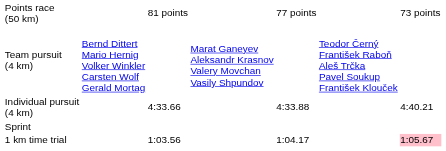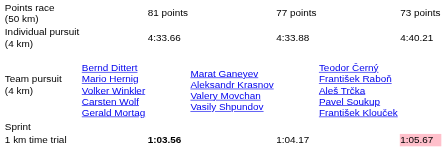 <table>
 <tr>
 <td>Points race <br> (50 km)</td>
 <td></td>
 <td>81 points</td>
 <td></td>
 <td>77 points</td>
 <td></td>
 <td>73 points</td>
 </tr>
 <tr>
+<td>Individual pursuit <br> (4 km)</td>
+<td></td>
+<td>4:33.66</td>
+<td></td>
+<td>4:33.88</td>
+<td></td>
+<td>4:40.21</td>
+</tr>
+<tr>
 <td>Team pursuit <br> (4 km)</td>
 <td><br><a href='#'>Bernd Dittert</a><br><a href='#'>Mario Hernig</a><br><a href='#'>Volker Winkler</a><br><a href='#'>Carsten Wolf</a> <br> <a href='#'>Gerald Mortag</a></td>
 <td></td>
 <td><br><a href='#'>Marat Ganeyev</a><br><a href='#'>Aleksandr Krasnov</a><br><a href='#'>Valery Movchan</a><br><a href='#'>Vasily Shpundov</a></td>
 <td></td>
 <td><br><a href='#'>Teodor Černý</a><br><a href='#'>František Raboň</a><br><a href='#'>Aleš Trčka</a><br><a href='#'>Pavel Soukup</a> <br> <a href='#'>František Klouček</a></td>
 <td></td>
-</tr>
-<tr>
-<td>Individual pursuit <br> (4 km)</td>
-<td></td>
-<td>4:33.66</td>
-<td></td>
-<td>4:33.88</td>
-<td></td>
-<td>4:40.21</td>
 </tr>
 <tr>
 <td>Sprint</td>
 <td></td>
 <td></td>
 <td></td>
 <td></td>
 <td></td>
 <td></td>
 </tr>
 <tr>
 <td>1 km time trial</td>
 <td></td>
-<td>1:03.56</td>
+<td><strong>1:03.56</strong></td>
 <td></td>
 <td>1:04.17</td>
 <td></td>
 <td style="background: pink;">1:05.67</td>
 </tr>
 <tr>
 </tr>
 </table>
